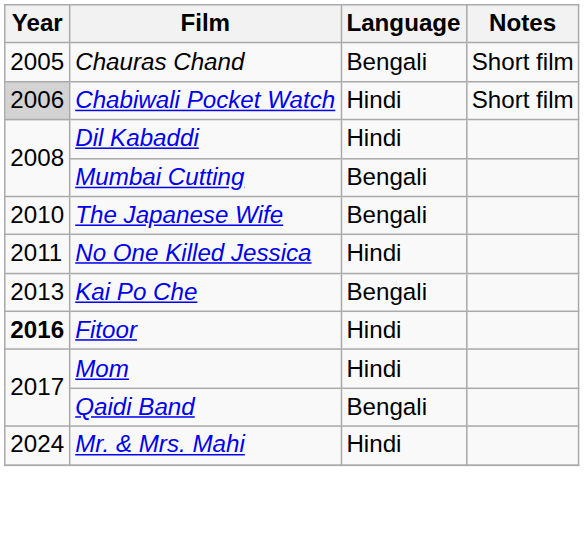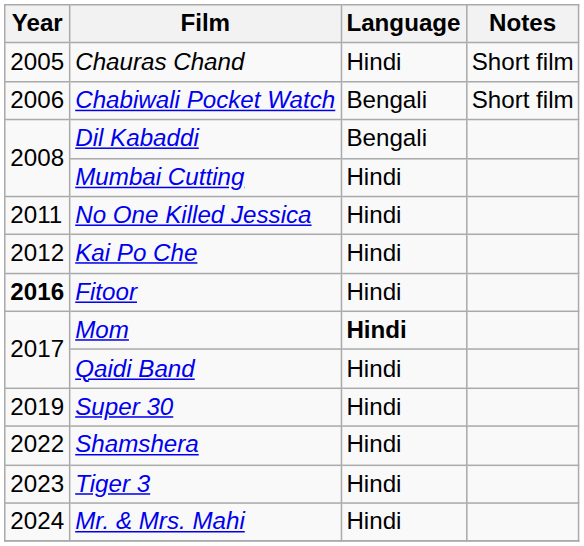 <table class="wikitable">
 <tr>
 <th>Year</th>
 <th>Film</th>
 <th>Language</th>
 <th>Notes</th>
 </tr>
 <tr>
 <td>2005</td>
 <td><em>Chauras Chand</em></td>
-<td>Bengali</td>
+<td>Hindi</td>
 <td>Short film</td>
 </tr>
 <tr>
-<td style="background: lightgrey;">2006</td>
+<td>2006</td>
 <td><em><a href='#'>Chabiwali Pocket Watch</a></em></td>
-<td>Hindi</td>
+<td>Bengali</td>
 <td>Short film</td>
 </tr>
 <tr>
 <td rowspan="2">2008</td>
 <td><em><a href='#'>Dil Kabaddi</a></em></td>
-<td>Hindi</td>
+<td>Bengali</td>
 <td></td>
 </tr>
 <tr>
 <td><em><a href='#'>Mumbai Cutting</a></em></td>
-<td>Bengali</td>
-<td></td>
-</tr>
-<tr>
-<td>2010</td>
-<td><em><a href='#'>The Japanese Wife</a></em></td>
-<td>Bengali</td>
+<td>Hindi</td>
 <td></td>
 </tr>
 <tr>
 <td>2011</td>
 <td><em><a href='#'>No One Killed Jessica</a></em></td>
 <td>Hindi</td>
 <td></td>
 </tr>
 <tr>
-<td>2013</td>
+<td>2012</td>
 <td><em><a href='#'>Kai Po Che</a></em></td>
-<td>Bengali</td>
+<td>Hindi</td>
 <td></td>
 </tr>
 <tr>
 <td><strong>2016</strong></td>
 <td><em><a href='#'>Fitoor</a></em></td>
 <td>Hindi</td>
 <td></td>
 </tr>
 <tr>
 <td rowspan="2">2017</td>
 <td><em><a href='#'>Mom</a></em></td>
+<td><strong>Hindi</strong></td>
+<td></td>
+</tr>
+<tr>
+<td><em><a href='#'>Qaidi Band</a></em></td>
 <td>Hindi</td>
 <td></td>
 </tr>
 <tr>
-<td><em><a href='#'>Qaidi Band</a></em></td>
-<td>Bengali</td>
+<td>2019</td>
+<td><em><a href='#'>Super 30</a></em></td>
+<td>Hindi</td>
+<td></td>
+</tr>
+<tr>
+<td>2022</td>
+<td><em><a href='#'>Shamshera</a></em></td>
+<td>Hindi</td>
+<td></td>
+</tr>
+<tr>
+<td>2023</td>
+<td><em><a href='#'>Tiger 3</a></em></td>
+<td>Hindi</td>
 <td></td>
 </tr>
 <tr>
 <td>2024</td>
 <td><em><a href='#'>Mr. & Mrs. Mahi</a></em></td>
 <td>Hindi</td>
 <td></td>
 </tr>
 <tr>
 </tr>
 </table>
